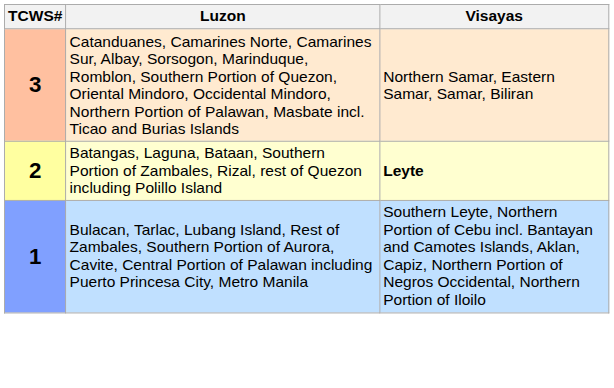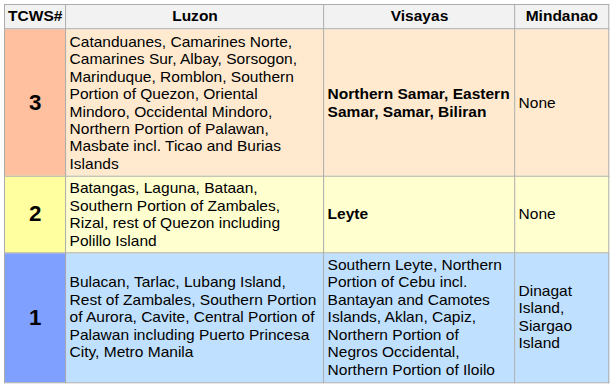 <table class="wikitable" style="margin:1em auto 1em auto;">
 <tr>
 <th width="5%">TCWS#</th>
 <th>Luzon</th>
 <th>Visayas</th>
+<th>Mindanao</th>
 </tr>
 <tr>
 <th style="background-color:#ffc0a0;"><big><big>3</big></big></th>
 <td style="background-color:#ffead0;">Catanduanes, Camarines Norte, Camarines Sur, Albay, Sorsogon, Marinduque, Romblon, Southern Portion of Quezon, Oriental Mindoro, Occidental Mindoro, Northern Portion of Palawan, Masbate incl. Ticao and Burias Islands</td>
-<td style="background-color:#ffead0;">Northern Samar, Eastern Samar, Samar, Biliran</td>
+<td style="background-color:#ffead0;"><strong>Northern Samar, Eastern Samar, Samar, Biliran</strong></td>
+<td style="background-color:#ffead0;">None</td>
 </tr>
 <tr>
 <th style="background-color:#ffffa0;"><big><big>2</big></big></th>
 <td style="background-color:#ffffd0;">Batangas, Laguna, Bataan, Southern Portion of Zambales, Rizal, rest of Quezon including Polillo Island</td>
 <td style="background-color:#ffffd0;"><strong>Leyte</strong></td>
+<td style="background-color:#ffffd0;">None</td>
 </tr>
 <tr>
 <th style="background-color:#80a0ff;"><big><big>1</big></big></th>
 <td style="background-color:#c0e0ff;">Bulacan, Tarlac, Lubang Island, Rest of Zambales, Southern Portion of Aurora, Cavite, Central Portion of Palawan including Puerto Princesa City, Metro Manila</td>
 <td style="background-color:#c0e0ff;">Southern Leyte, Northern Portion of Cebu incl. Bantayan and Camotes Islands, Aklan, Capiz, Northern Portion of Negros Occidental, Northern Portion of Iloilo</td>
+<td style="background-color:#c0e0ff;">Dinagat Island, Siargao Island</td>
 </tr>
 </table>
